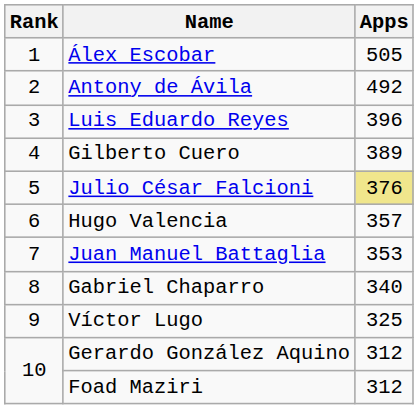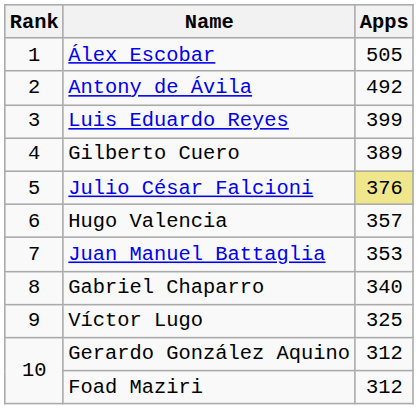 <table class="wikitable">
 <tr>
 <th>Rank</th>
 <th>Name</th>
 <th>Apps</th>
 </tr>
 <tr>
 <td align=center>1</td>
 <td> <a href='#'>Álex Escobar</a></td>
 <td align=center>505</td>
 </tr>
 <tr>
 <td align=center>2</td>
 <td> <a href='#'>Antony de Ávila</a></td>
 <td align=center>492</td>
 </tr>
 <tr>
 <td align=center>3</td>
 <td> <a href='#'>Luis Eduardo Reyes</a></td>
-<td align=center>396</td>
+<td align=center>399</td>
 </tr>
 <tr>
 <td align=center>4</td>
 <td> Gilberto Cuero</td>
 <td align=center>389</td>
 </tr>
 <tr>
 <td align=center>5</td>
 <td> <a href='#'>Julio César Falcioni</a></td>
 <td align=center style="background: khaki;">376</td>
 </tr>
 <tr>
 <td align=center>6</td>
 <td> Hugo Valencia</td>
 <td align=center>357</td>
 </tr>
 <tr>
 <td align=center>7</td>
 <td> <a href='#'>Juan Manuel Battaglia</a></td>
 <td align=center>353</td>
 </tr>
 <tr>
 <td align=center>8</td>
 <td> Gabriel Chaparro</td>
 <td align=center>340</td>
 </tr>
 <tr>
 <td align=center>9</td>
 <td> Víctor Lugo</td>
 <td align=center>325</td>
 </tr>
 <tr>
 <td style="text-align:center;" rowspan="2">10</td>
 <td> Gerardo González Aquino</td>
 <td align=center>312</td>
 </tr>
 <tr>
 <td> Foad Maziri</td>
 <td align=center>312</td>
 </tr>
 </table>
